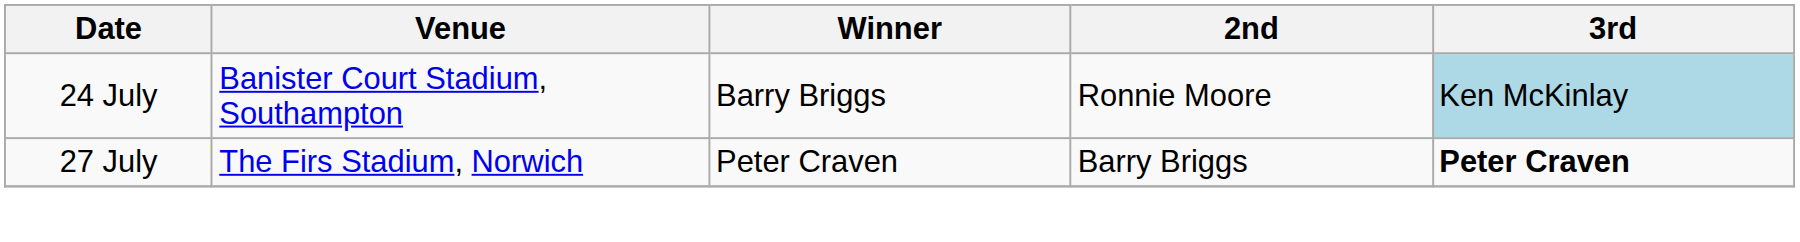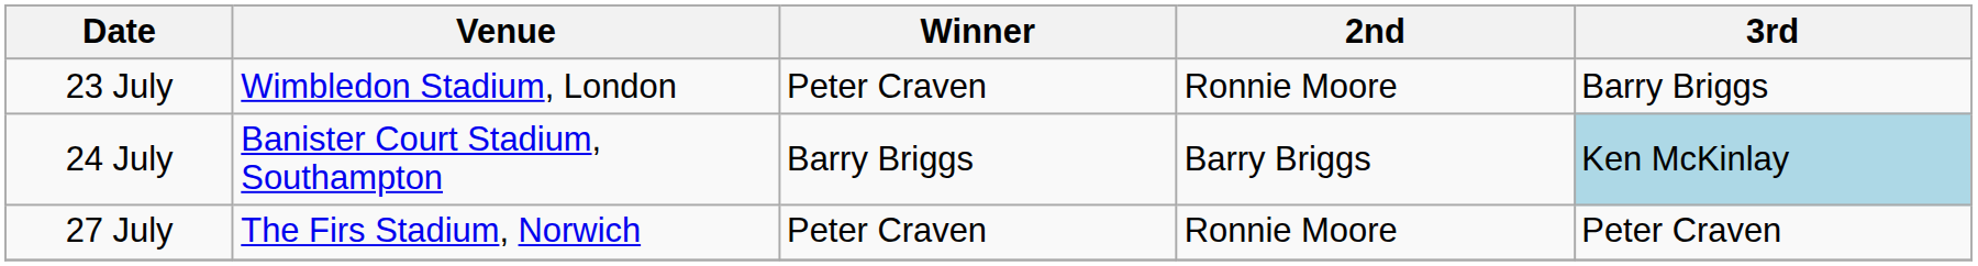 <table class=wikitable>
 <tr>
 <th width=100>Date</th>
 <th width=250>Venue</th>
 <th width=180>Winner</th>
 <th width=180>2nd</th>
 <th width=180>3rd</th>
 </tr>
 <tr>
+<td align=center>23 July</td>
+<td><a href='#'>Wimbledon Stadium</a>, London</td>
+<td>Peter Craven</td>
+<td>Ronnie Moore</td>
+<td>Barry Briggs</td>
+</tr>
+<tr>
 <td align=center>24 July</td>
 <td><a href='#'>Banister Court Stadium</a>, <a href='#'>Southampton</a></td>
 <td>Barry Briggs</td>
-<td>Ronnie Moore</td>
+<td>Barry Briggs</td>
 <td style="background: lightblue;">Ken McKinlay</td>
 </tr>
 <tr>
 <td align=center>27 July</td>
 <td><a href='#'>The Firs Stadium</a>, <a href='#'>Norwich</a></td>
 <td>Peter Craven</td>
-<td>Barry Briggs</td>
-<td><strong>Peter Craven</strong></td>
+<td>Ronnie Moore</td>
+<td>Peter Craven</td>
 </tr>
 <tr>
 </tr>
 </table>
